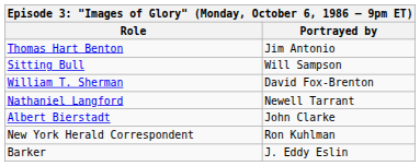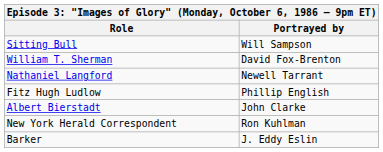 <table class="wikitable">
 <tr>
 <th colspan="2">Episode 3: "Images of Glory" (Monday, October 6, 1986 – 9pm ET)</th>
 </tr>
 <tr>
 <th>Role</th>
 <th>Portrayed by</th>
-</tr>
-<tr>
-<td><a href='#'>Thomas Hart Benton</a></td>
-<td>Jim Antonio</td>
 </tr>
 <tr>
 <td><a href='#'>Sitting Bull</a></td>
 <td>Will Sampson</td>
 </tr>
 <tr>
 <td><a href='#'>William T. Sherman</a></td>
 <td>David Fox-Brenton</td>
 </tr>
 <tr>
 <td><a href='#'>Nathaniel Langford</a></td>
 <td>Newell Tarrant</td>
 </tr>
 <tr>
+<td>Fitz Hugh Ludlow</td>
+<td>Phillip English</td>
+</tr>
+<tr>
 <td><a href='#'>Albert Bierstadt</a></td>
 <td>John Clarke</td>
 </tr>
 <tr>
 <td>New York Herald Correspondent</td>
 <td>Ron Kuhlman</td>
 </tr>
 <tr>
 <td>Barker</td>
 <td>J. Eddy Eslin</td>
 </tr>
 </table>
